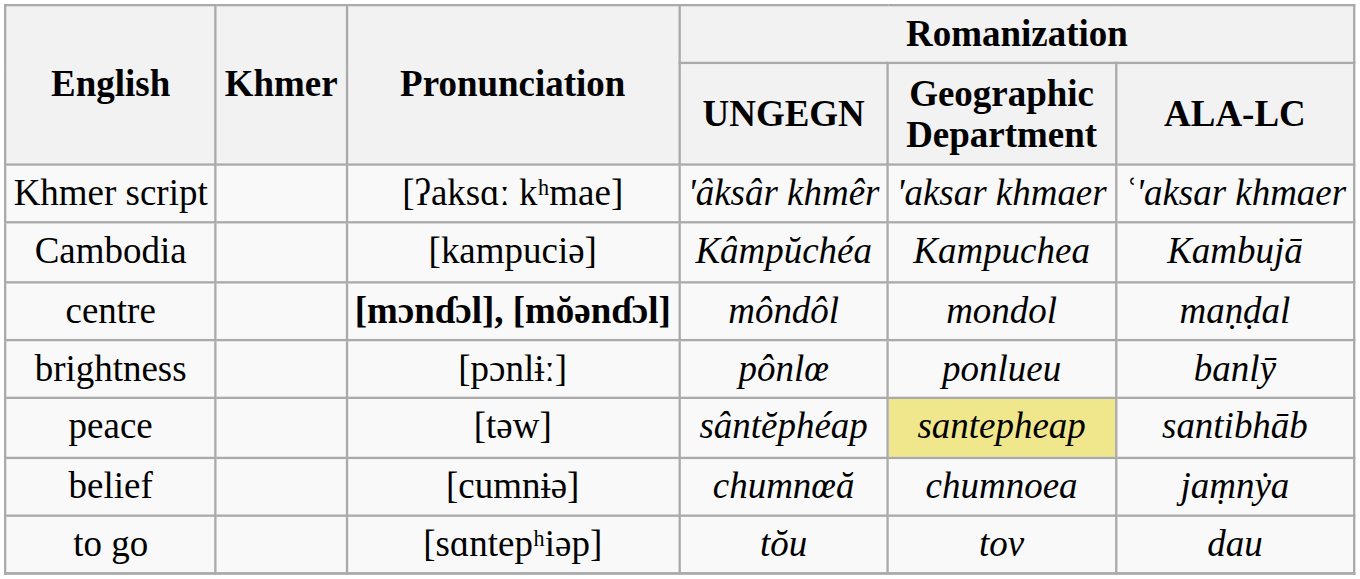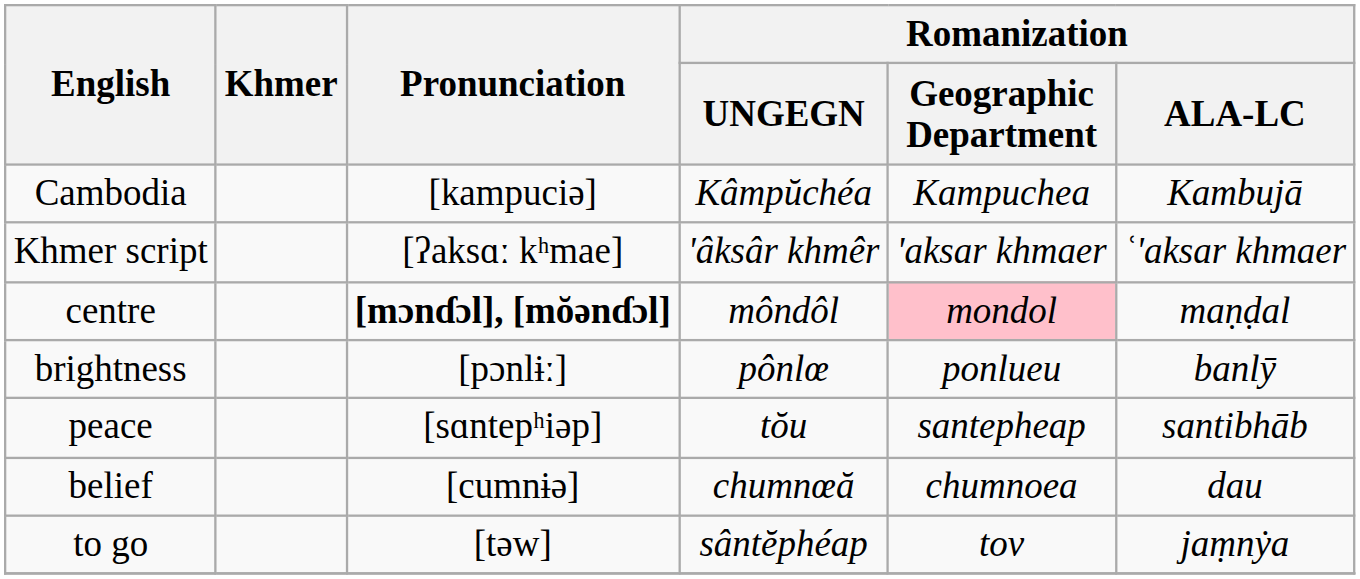 <table class=wikitable>
 <tr>
 <th rowspan="2">English</th>
 <th rowspan="2">Khmer</th>
 <th rowspan="2">Pronunciation</th>
 <th colspan="3">Romanization</th>
 </tr>
 <tr>
 <th>UNGEGN<br></th>
 <th>Geographic<br>Department</th>
 <th>ALA-LC</th>
 </tr>
 <tr style="vertical-align:top; text-align:center;">
+<td>Cambodia</td>
+<td></td>
+<td>[kampuciə]</td>
+<td><em>Kâmpŭchéa</em></td>
+<td><em>Kampuchea</em></td>
+<td><em>Kambujā</em></td>
+</tr>
+<tr style="vertical-align:top; text-align:center;">
 <td>Khmer script</td>
 <td></td>
 <td>[ʔaksɑː kʰmae]</td>
 <td><em>'âksâr khmêr</em></td>
 <td><em>'aksar khmaer</em></td>
 <td><em>ʿʹaksar khmaer</em></td>
 </tr>
 <tr style="vertical-align:top; text-align:center;">
-<td>Cambodia</td>
-<td></td>
-<td>[kampuciə]</td>
-<td><em>Kâmpŭchéa</em></td>
-<td><em>Kampuchea</em></td>
-<td><em>Kambujā</em></td>
-</tr>
-<tr style="vertical-align:top; text-align:center;">
 <td>centre</td>
 <td></td>
 <td><strong>[mɔnɗɔl], [mŏənɗɔl]</strong></td>
 <td><em>môndôl</em></td>
-<td><em>mondol</em></td>
+<td style="background: pink;"><em>mondol</em></td>
 <td><em>maṇḍal</em></td>
 </tr>
 <tr style="vertical-align:top; text-align:center;">
 <td>brightness</td>
 <td></td>
 <td>[pɔnlɨː]</td>
 <td><em>pônlœ</em></td>
 <td><em>ponlueu</em></td>
 <td><em>banlȳ</em></td>
 </tr>
 <tr style="vertical-align:top; text-align:center;">
 <td>peace</td>
 <td></td>
-<td>[təw]</td>
-<td><em>sântĕphéap</em></td>
-<td style="background: khaki;"><em>santepheap</em></td>
+<td>[sɑntepʰiəp]</td>
+<td><em>tŏu</em></td>
+<td><em>santepheap</em></td>
 <td><em>santibhāb</em></td>
 </tr>
 <tr style="vertical-align:top; text-align:center;">
 <td>belief</td>
 <td></td>
 <td>[cumnɨə]</td>
 <td><em>chumnœă</em></td>
 <td><em>chumnoea</em></td>
-<td><em>jaṃnẏa</em></td>
+<td><em>dau</em></td>
 </tr>
 <tr style="vertical-align:top; text-align:center;">
 <td>to go</td>
 <td></td>
-<td>[sɑntepʰiəp]</td>
-<td><em>tŏu</em></td>
+<td>[təw]</td>
+<td><em>sântĕphéap</em></td>
 <td><em>tov</em></td>
-<td><em>dau</em></td>
+<td><em>jaṃnẏa</em></td>
 </tr>
 <tr>
 </tr>
 </table>
